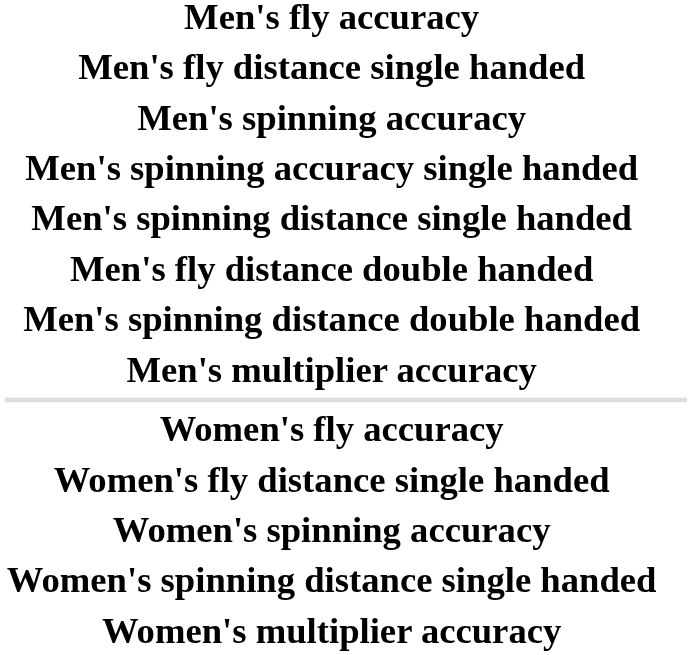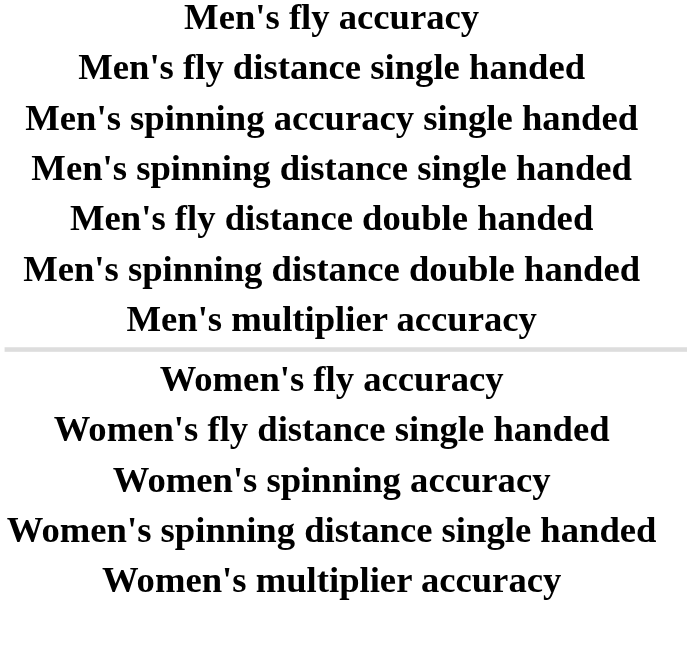 <table>
 <tr>
 <th scope="row">Men's fly accuracy</th>
 <td></td>
 <td></td>
 <td></td>
 </tr>
 <tr>
 <th scope="row">Men's fly distance single handed</th>
-<td></td>
-<td></td>
-<td></td>
-</tr>
-<tr>
-<th scope="row">Men's spinning accuracy</th>
 <td></td>
 <td></td>
 <td></td>
 </tr>
 <tr>
 <th scope="row">Men's spinning accuracy single handed</th>
 <td></td>
 <td></td>
 <td></td>
 </tr>
 <tr>
 <th scope="row">Men's spinning distance single handed</th>
 <td></td>
 <td></td>
 <td></td>
 </tr>
 <tr>
 <th scope="row">Men's fly distance double handed</th>
 <td></td>
 <td></td>
 <td></td>
 </tr>
 <tr>
 <th scope="row">Men's spinning distance double handed</th>
 <td></td>
 <td></td>
 <td></td>
 </tr>
 <tr>
 <th scope="row">Men's multiplier accuracy</th>
 <td></td>
 <td></td>
 <td></td>
 </tr>
 <tr bgcolor=#DDDDDD>
 <td colspan=4></td>
 </tr>
 <tr>
 <th scope="row">Women's fly accuracy</th>
 <td></td>
 <td></td>
 <td></td>
 </tr>
 <tr>
 <th scope="row">Women's fly distance single handed</th>
 <td></td>
 <td></td>
 <td></td>
 </tr>
 <tr>
 <th scope="row">Women's spinning accuracy</th>
 <td></td>
 <td></td>
 <td></td>
 </tr>
 <tr>
 <th scope="row">Women's spinning distance single handed</th>
 <td></td>
 <td></td>
 <td></td>
 </tr>
 <tr>
 <th scope="row">Women's multiplier accuracy</th>
 <td></td>
 <td></td>
 <td></td>
 </tr>
 </table>
